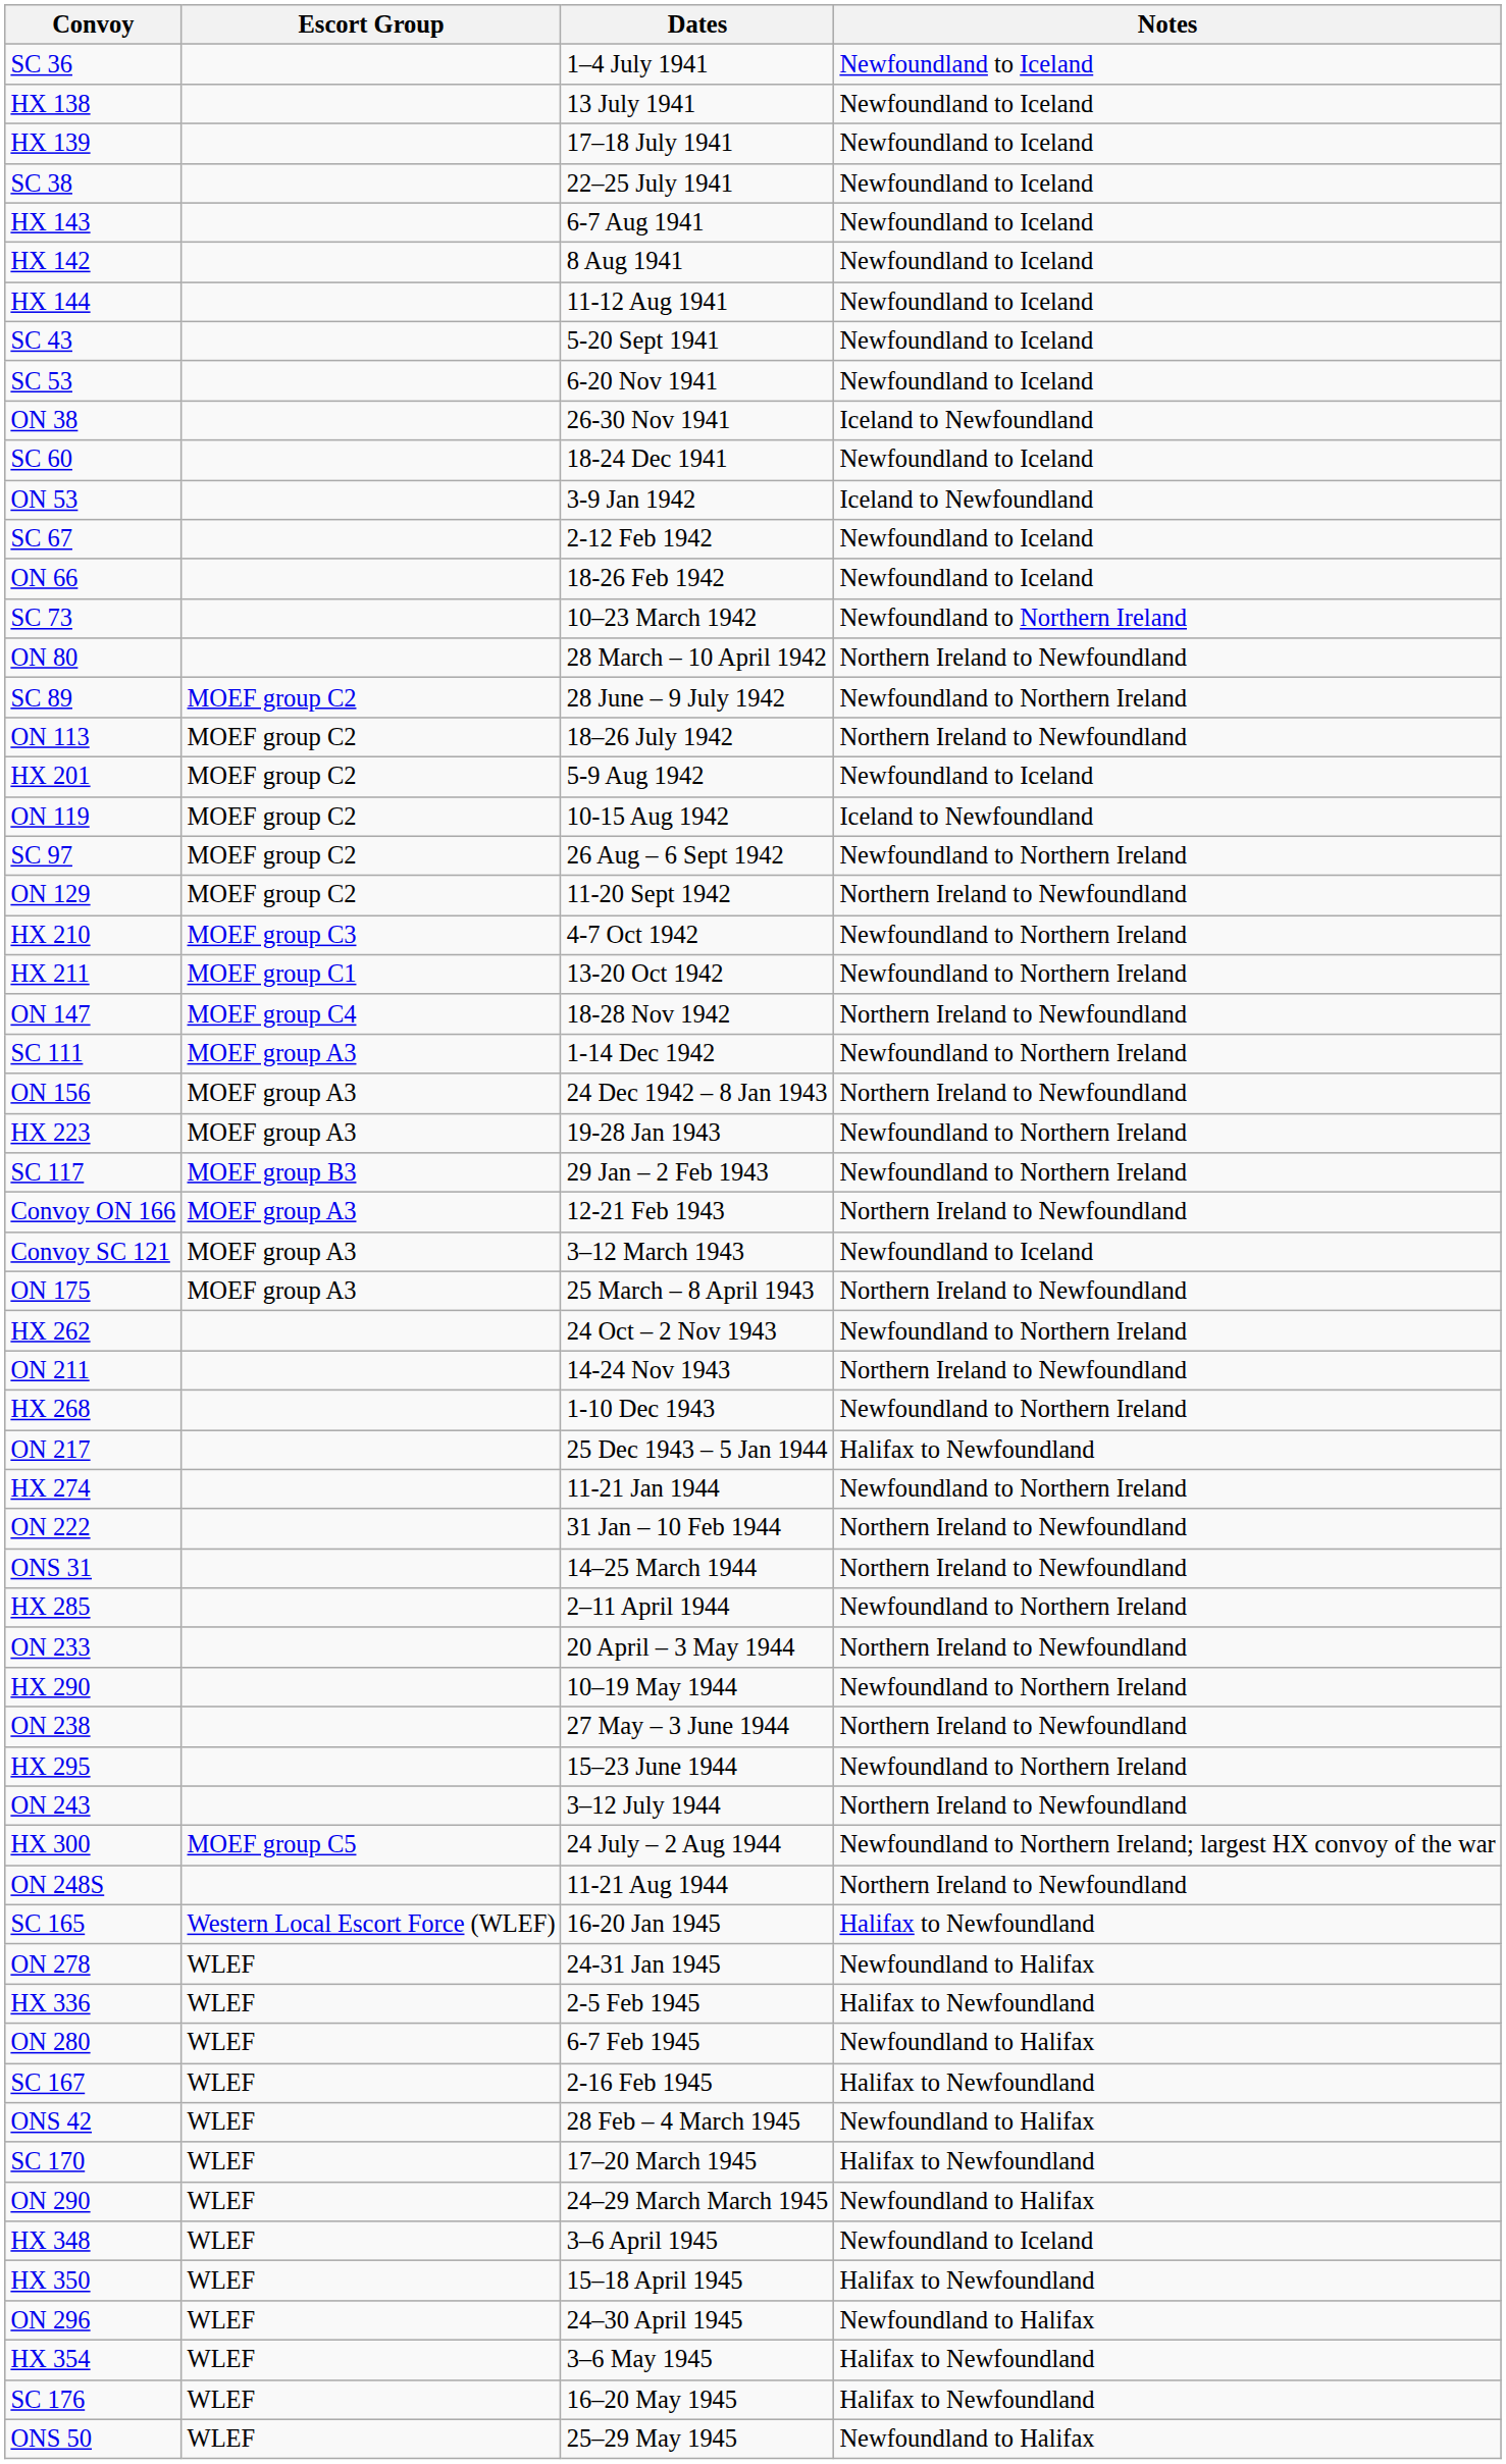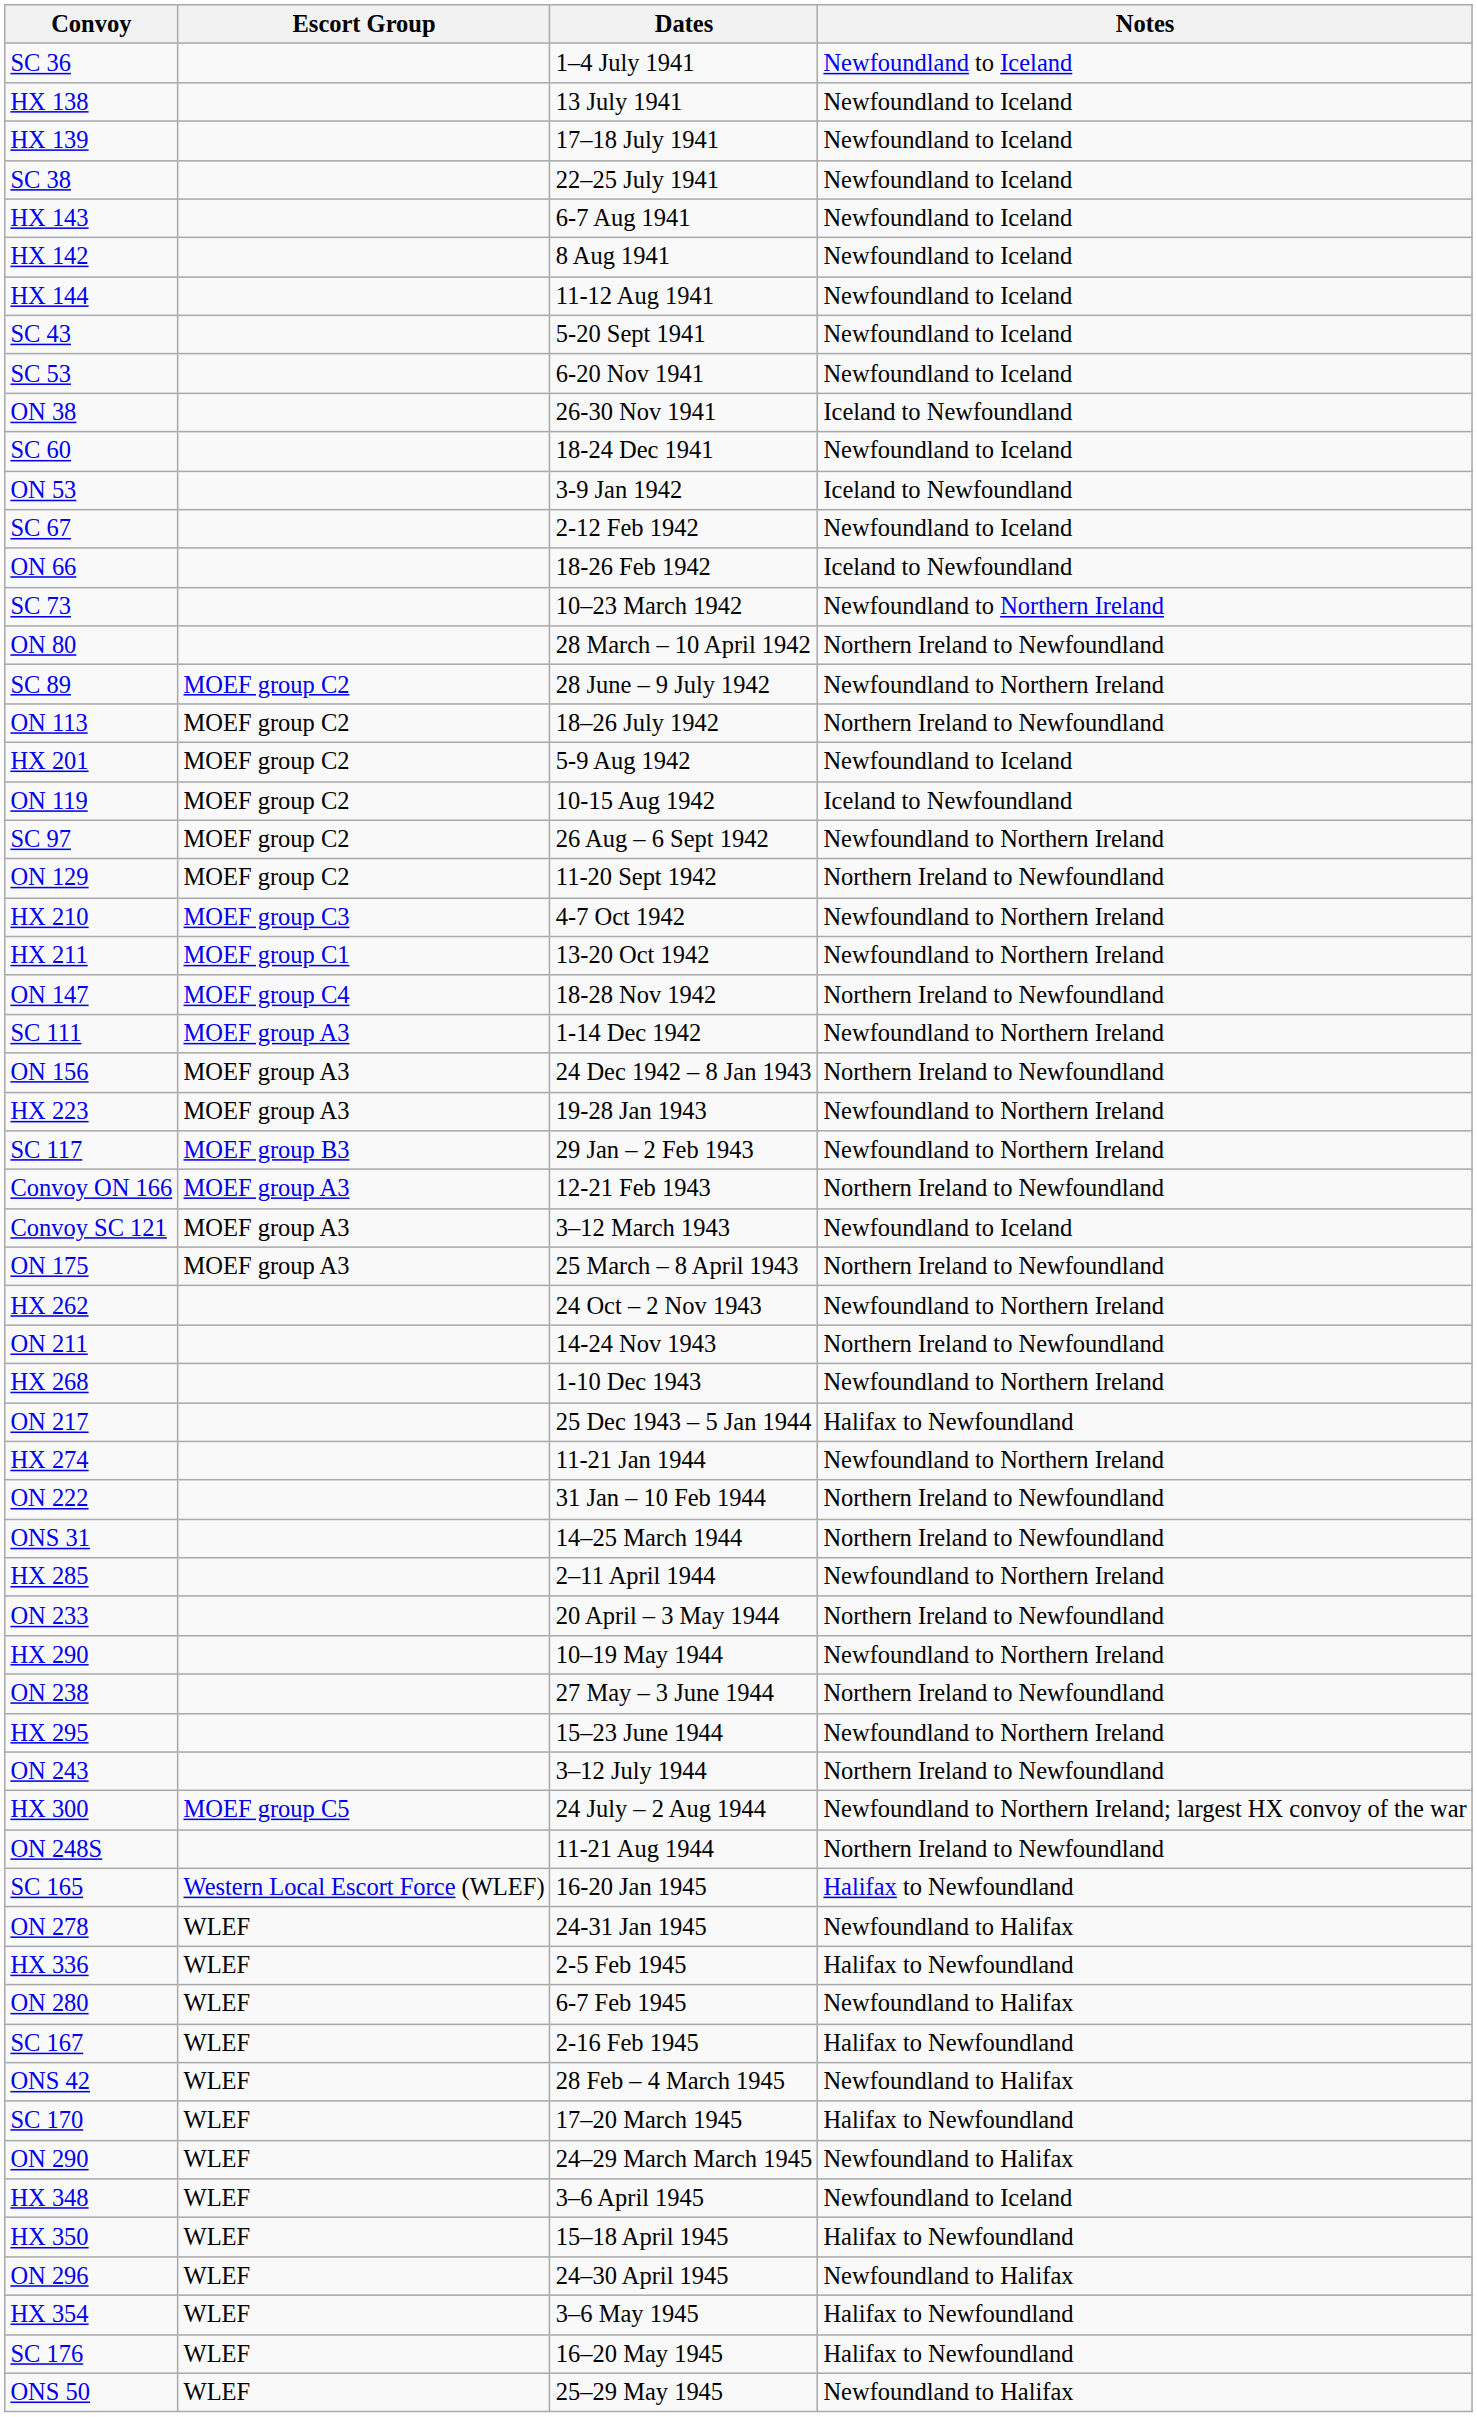 <table class="wikitable">
 <tr>
 <th>Convoy</th>
 <th>Escort Group</th>
 <th>Dates</th>
 <th>Notes</th>
 </tr>
 <tr>
 <td><a href='#'>SC 36</a></td>
 <td></td>
 <td>1–4 July 1941</td>
 <td><a href='#'>Newfoundland</a> to <a href='#'>Iceland</a></td>
 </tr>
 <tr>
 <td><a href='#'>HX 138</a></td>
 <td></td>
 <td>13 July 1941</td>
 <td>Newfoundland to Iceland</td>
 </tr>
 <tr>
 <td><a href='#'>HX 139</a></td>
 <td></td>
 <td>17–18 July 1941</td>
 <td>Newfoundland to Iceland</td>
 </tr>
 <tr>
 <td><a href='#'>SC 38</a></td>
 <td></td>
 <td>22–25 July 1941</td>
 <td>Newfoundland to Iceland</td>
 </tr>
 <tr>
 <td><a href='#'>HX 143</a></td>
 <td></td>
 <td>6-7 Aug 1941</td>
 <td>Newfoundland to Iceland</td>
 </tr>
 <tr>
 <td><a href='#'>HX 142</a></td>
 <td></td>
 <td>8 Aug 1941</td>
 <td>Newfoundland to Iceland</td>
 </tr>
 <tr>
 <td><a href='#'>HX 144</a></td>
 <td></td>
 <td>11-12 Aug 1941</td>
 <td>Newfoundland to Iceland</td>
 </tr>
 <tr>
 <td><a href='#'>SC 43</a></td>
 <td></td>
 <td>5-20 Sept 1941</td>
 <td>Newfoundland to Iceland</td>
 </tr>
 <tr>
 <td><a href='#'>SC 53</a></td>
 <td></td>
 <td>6-20 Nov 1941</td>
 <td>Newfoundland to Iceland</td>
 </tr>
 <tr>
 <td><a href='#'>ON 38</a></td>
 <td></td>
 <td>26-30 Nov 1941</td>
 <td>Iceland to Newfoundland</td>
 </tr>
 <tr>
 <td><a href='#'>SC 60</a></td>
 <td></td>
 <td>18-24 Dec 1941</td>
 <td>Newfoundland to Iceland</td>
 </tr>
 <tr>
 <td><a href='#'>ON 53</a></td>
 <td></td>
 <td>3-9 Jan 1942</td>
 <td>Iceland to Newfoundland</td>
 </tr>
 <tr>
 <td><a href='#'>SC 67</a></td>
 <td></td>
 <td>2-12 Feb 1942</td>
 <td>Newfoundland to Iceland</td>
 </tr>
 <tr>
 <td><a href='#'>ON 66</a></td>
 <td></td>
 <td>18-26 Feb 1942</td>
-<td>Newfoundland to Iceland</td>
+<td>Iceland to Newfoundland</td>
 </tr>
 <tr>
 <td><a href='#'>SC 73</a></td>
 <td></td>
 <td>10–23 March 1942</td>
 <td>Newfoundland to <a href='#'>Northern Ireland</a></td>
 </tr>
 <tr>
 <td><a href='#'>ON 80</a></td>
 <td></td>
 <td>28 March – 10 April 1942</td>
 <td>Northern Ireland to Newfoundland</td>
 </tr>
 <tr>
 <td><a href='#'>SC 89</a></td>
 <td><a href='#'>MOEF group C2</a></td>
 <td>28 June – 9 July 1942</td>
 <td>Newfoundland to Northern Ireland</td>
 </tr>
 <tr>
 <td><a href='#'>ON 113</a></td>
 <td>MOEF group C2</td>
 <td>18–26 July 1942</td>
 <td>Northern Ireland to Newfoundland</td>
 </tr>
 <tr>
 <td><a href='#'>HX 201</a></td>
 <td>MOEF group C2</td>
 <td>5-9 Aug 1942</td>
 <td>Newfoundland to Iceland</td>
 </tr>
 <tr>
 <td><a href='#'>ON 119</a></td>
 <td>MOEF group C2</td>
 <td>10-15 Aug 1942</td>
 <td>Iceland to Newfoundland</td>
 </tr>
 <tr>
 <td><a href='#'>SC 97</a></td>
 <td>MOEF group C2</td>
 <td>26 Aug – 6 Sept 1942</td>
 <td>Newfoundland to Northern Ireland</td>
 </tr>
 <tr>
 <td><a href='#'>ON 129</a></td>
 <td>MOEF group C2</td>
 <td>11-20 Sept 1942</td>
 <td>Northern Ireland to Newfoundland</td>
 </tr>
 <tr>
 <td><a href='#'>HX 210</a></td>
 <td><a href='#'>MOEF group C3</a></td>
 <td>4-7 Oct 1942</td>
 <td>Newfoundland to Northern Ireland</td>
 </tr>
 <tr>
 <td><a href='#'>HX 211</a></td>
 <td><a href='#'>MOEF group C1</a></td>
 <td>13-20 Oct 1942</td>
 <td>Newfoundland to Northern Ireland</td>
 </tr>
 <tr>
 <td><a href='#'>ON 147</a></td>
 <td><a href='#'>MOEF group C4</a></td>
 <td>18-28 Nov 1942</td>
 <td>Northern Ireland to Newfoundland</td>
 </tr>
 <tr>
 <td><a href='#'>SC 111</a></td>
 <td><a href='#'>MOEF group A3</a></td>
 <td>1-14 Dec 1942</td>
 <td>Newfoundland to Northern Ireland</td>
 </tr>
 <tr>
 <td><a href='#'>ON 156</a></td>
 <td>MOEF group A3</td>
 <td>24 Dec 1942 – 8 Jan 1943</td>
 <td>Northern Ireland to Newfoundland</td>
 </tr>
 <tr>
 <td><a href='#'>HX 223</a></td>
 <td>MOEF group A3</td>
 <td>19-28 Jan 1943</td>
 <td>Newfoundland to Northern Ireland</td>
 </tr>
 <tr>
 <td><a href='#'>SC 117</a></td>
 <td><a href='#'>MOEF group B3</a></td>
 <td>29 Jan – 2 Feb 1943</td>
 <td>Newfoundland to Northern Ireland</td>
 </tr>
 <tr>
 <td><a href='#'>Convoy ON 166</a></td>
 <td><a href='#'>MOEF group A3</a></td>
 <td>12-21 Feb 1943</td>
 <td>Northern Ireland to Newfoundland</td>
 </tr>
 <tr>
 <td><a href='#'>Convoy SC 121</a></td>
 <td>MOEF group A3</td>
 <td>3–12 March 1943</td>
 <td>Newfoundland to Iceland</td>
 </tr>
 <tr>
 <td><a href='#'>ON 175</a></td>
 <td>MOEF group A3</td>
 <td>25 March – 8 April 1943</td>
 <td>Northern Ireland to Newfoundland</td>
 </tr>
 <tr>
 <td><a href='#'>HX 262</a></td>
 <td></td>
 <td>24 Oct – 2 Nov 1943</td>
 <td>Newfoundland to Northern Ireland</td>
 </tr>
 <tr>
 <td><a href='#'>ON 211</a></td>
 <td></td>
 <td>14-24 Nov 1943</td>
 <td>Northern Ireland to Newfoundland</td>
 </tr>
 <tr>
 <td><a href='#'>HX 268</a></td>
 <td></td>
 <td>1-10 Dec 1943</td>
 <td>Newfoundland to Northern Ireland</td>
 </tr>
 <tr>
 <td><a href='#'>ON 217</a></td>
 <td></td>
 <td>25 Dec 1943 – 5 Jan 1944</td>
 <td>Halifax to Newfoundland</td>
 </tr>
 <tr>
 <td><a href='#'>HX 274</a></td>
 <td></td>
 <td>11-21 Jan 1944</td>
 <td>Newfoundland to Northern Ireland</td>
 </tr>
 <tr>
 <td><a href='#'>ON 222</a></td>
 <td></td>
 <td>31 Jan – 10 Feb 1944</td>
 <td>Northern Ireland to Newfoundland</td>
 </tr>
 <tr>
 <td><a href='#'>ONS 31</a></td>
 <td></td>
 <td>14–25 March 1944</td>
 <td>Northern Ireland to Newfoundland</td>
 </tr>
 <tr>
 <td><a href='#'>HX 285</a></td>
 <td></td>
 <td>2–11 April 1944</td>
 <td>Newfoundland to Northern Ireland</td>
 </tr>
 <tr>
 <td><a href='#'>ON 233</a></td>
 <td></td>
 <td>20 April – 3 May 1944</td>
 <td>Northern Ireland to Newfoundland</td>
 </tr>
 <tr>
 <td><a href='#'>HX 290</a></td>
 <td></td>
 <td>10–19 May 1944</td>
 <td>Newfoundland to Northern Ireland</td>
 </tr>
 <tr>
 <td><a href='#'>ON 238</a></td>
 <td></td>
 <td>27 May – 3 June 1944</td>
 <td>Northern Ireland to Newfoundland</td>
 </tr>
 <tr>
 <td><a href='#'>HX 295</a></td>
 <td></td>
 <td>15–23 June 1944</td>
 <td>Newfoundland to Northern Ireland</td>
 </tr>
 <tr>
 <td><a href='#'>ON 243</a></td>
 <td></td>
 <td>3–12 July 1944</td>
 <td>Northern Ireland to Newfoundland</td>
 </tr>
 <tr>
 <td><a href='#'>HX 300</a></td>
 <td><a href='#'>MOEF group C5</a></td>
 <td>24 July – 2 Aug 1944</td>
 <td>Newfoundland to Northern Ireland; largest HX convoy of the war</td>
 </tr>
 <tr>
 <td><a href='#'>ON 248S</a></td>
 <td></td>
 <td>11-21 Aug 1944</td>
 <td>Northern Ireland to Newfoundland</td>
 </tr>
 <tr>
 <td><a href='#'>SC 165</a></td>
 <td><a href='#'>Western Local Escort Force</a> (WLEF)</td>
 <td>16-20 Jan 1945</td>
 <td><a href='#'>Halifax</a> to Newfoundland</td>
 </tr>
 <tr>
 <td><a href='#'>ON 278</a></td>
 <td>WLEF</td>
 <td>24-31 Jan 1945</td>
 <td>Newfoundland to Halifax</td>
 </tr>
 <tr>
 <td><a href='#'>HX 336</a></td>
 <td>WLEF</td>
 <td>2-5 Feb 1945</td>
 <td>Halifax to Newfoundland</td>
 </tr>
 <tr>
 <td><a href='#'>ON 280</a></td>
 <td>WLEF</td>
 <td>6-7 Feb 1945</td>
 <td>Newfoundland to Halifax</td>
 </tr>
 <tr>
 <td><a href='#'>SC 167</a></td>
 <td>WLEF</td>
 <td>2-16 Feb 1945</td>
 <td>Halifax to Newfoundland</td>
 </tr>
 <tr>
 <td><a href='#'>ONS 42</a></td>
 <td>WLEF</td>
 <td>28 Feb – 4 March 1945</td>
 <td>Newfoundland to Halifax</td>
 </tr>
 <tr>
 <td><a href='#'>SC 170</a></td>
 <td>WLEF</td>
 <td>17–20 March 1945</td>
 <td>Halifax to Newfoundland</td>
 </tr>
 <tr>
 <td><a href='#'>ON 290</a></td>
 <td>WLEF</td>
 <td>24–29 March March 1945</td>
 <td>Newfoundland to Halifax</td>
 </tr>
 <tr>
 <td><a href='#'>HX 348</a></td>
 <td>WLEF</td>
 <td>3–6 April 1945</td>
 <td>Newfoundland to Iceland</td>
 </tr>
 <tr>
 <td><a href='#'>HX 350</a></td>
 <td>WLEF</td>
 <td>15–18 April 1945</td>
 <td>Halifax to Newfoundland</td>
 </tr>
 <tr>
 <td><a href='#'>ON 296</a></td>
 <td>WLEF</td>
 <td>24–30 April 1945</td>
 <td>Newfoundland to Halifax</td>
 </tr>
 <tr>
 <td><a href='#'>HX 354</a></td>
 <td>WLEF</td>
 <td>3–6 May 1945</td>
 <td>Halifax to Newfoundland</td>
 </tr>
 <tr>
 <td><a href='#'>SC 176</a></td>
 <td>WLEF</td>
 <td>16–20 May 1945</td>
 <td>Halifax to Newfoundland</td>
 </tr>
 <tr>
 <td><a href='#'>ONS 50</a></td>
 <td>WLEF</td>
 <td>25–29 May 1945</td>
 <td>Newfoundland to Halifax</td>
 </tr>
 </table>
